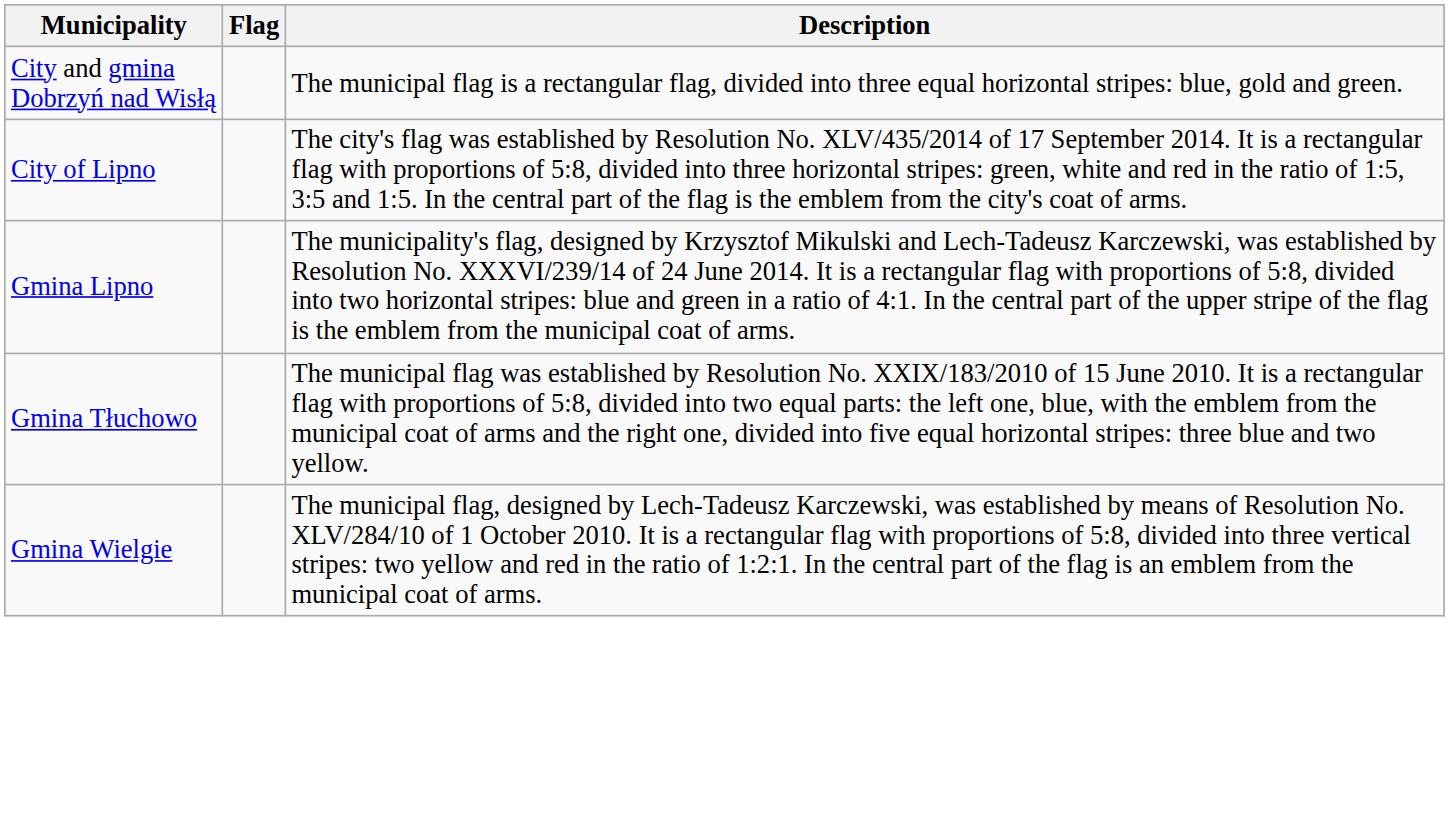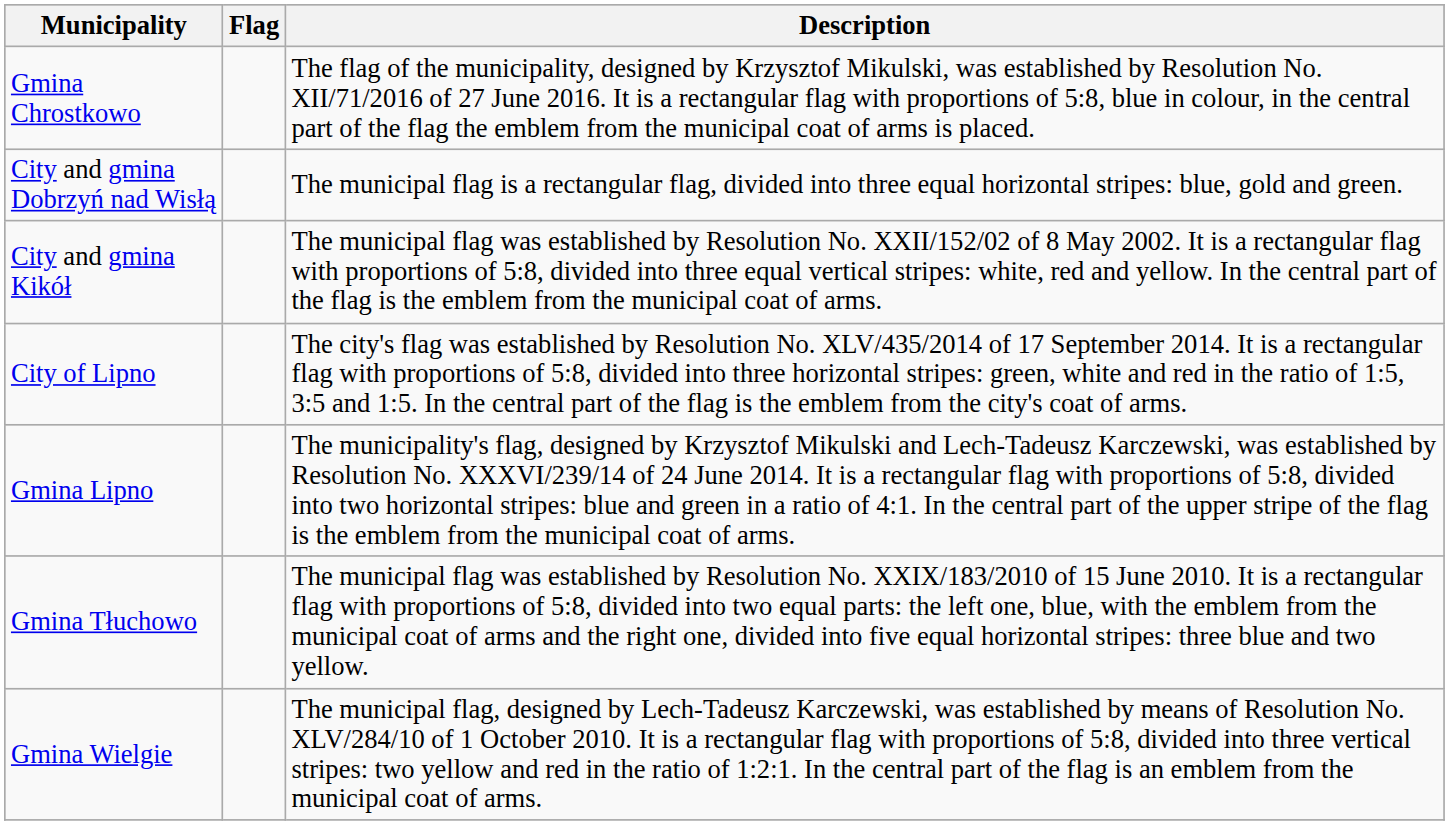 <table class="wikitable" style="text-align: left">
 <tr>
 <th>Municipality</th>
 <th>Flag</th>
 <th>Description</th>
 </tr>
 <tr>
+<td><a href='#'>Gmina Chrostkowo</a></td>
+<td></td>
+<td>The flag of the municipality, designed by Krzysztof Mikulski, was established by Resolution No. XII/71/2016 of 27 June 2016. It is a rectangular flag with proportions of 5:8, blue in colour, in the central part of the flag the emblem from the municipal coat of arms is placed.</td>
+</tr>
+<tr>
 <td><a href='#'>City</a> and <a href='#'>gmina Dobrzyń nad Wisłą</a></td>
 <td></td>
 <td>The municipal flag is a rectangular flag, divided into three equal horizontal stripes: blue, gold and green.</td>
+</tr>
+<tr>
+<td><a href='#'>City</a> and <a href='#'>gmina Kikół</a></td>
+<td></td>
+<td>The municipal flag was established by Resolution No. XXII/152/02 of 8 May 2002. It is a rectangular flag with proportions of 5:8, divided into three equal vertical stripes: white, red and yellow. In the central part of the flag is the emblem from the municipal coat of arms.</td>
 </tr>
 <tr>
 <td><a href='#'>City of Lipno</a></td>
 <td></td>
 <td>The city's flag was established by Resolution No. XLV/435/2014 of 17 September 2014. It is a rectangular flag with proportions of 5:8, divided into three horizontal stripes: green, white and red in the ratio of 1:5, 3:5 and 1:5. In the central part of the flag is the emblem from the city's coat of arms.</td>
 </tr>
 <tr>
 <td><a href='#'>Gmina Lipno</a></td>
 <td></td>
 <td>The municipality's flag, designed by Krzysztof Mikulski and Lech-Tadeusz Karczewski, was established by Resolution No. XXXVI/239/14 of 24 June 2014. It is a rectangular flag with proportions of 5:8, divided into two horizontal stripes: blue and green in a ratio of 4:1. In the central part of the upper stripe of the flag is the emblem from the municipal coat of arms.</td>
 </tr>
 <tr>
 <td><a href='#'>Gmina Tłuchowo</a></td>
 <td></td>
 <td>The municipal flag was established by Resolution No. XXIX/183/2010 of 15 June 2010. It is a rectangular flag with proportions of 5:8, divided into two equal parts: the left one, blue, with the emblem from the municipal coat of arms and the right one, divided into five equal horizontal stripes: three blue and two yellow.</td>
 </tr>
 <tr>
 <td><a href='#'>Gmina Wielgie</a></td>
 <td></td>
 <td>The municipal flag, designed by Lech-Tadeusz Karczewski, was established by means of Resolution No. XLV/284/10 of 1 October 2010. It is a rectangular flag with proportions of 5:8, divided into three vertical stripes: two yellow and red in the ratio of 1:2:1. In the central part of the flag is an emblem from the municipal coat of arms.</td>
 </tr>
 </table>
